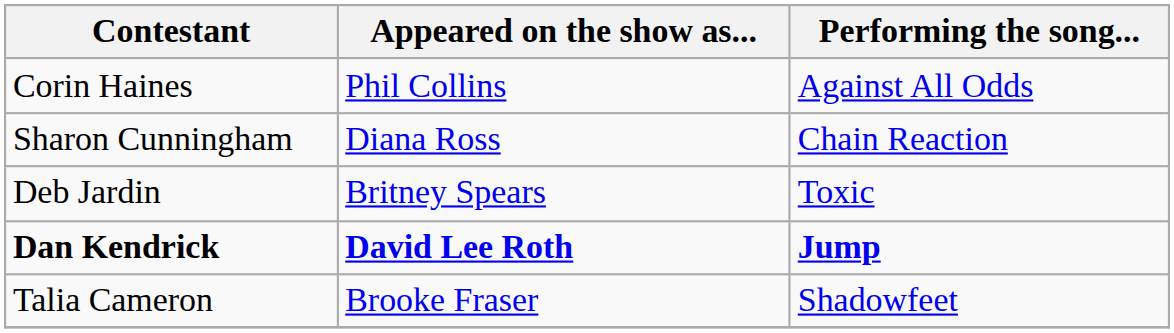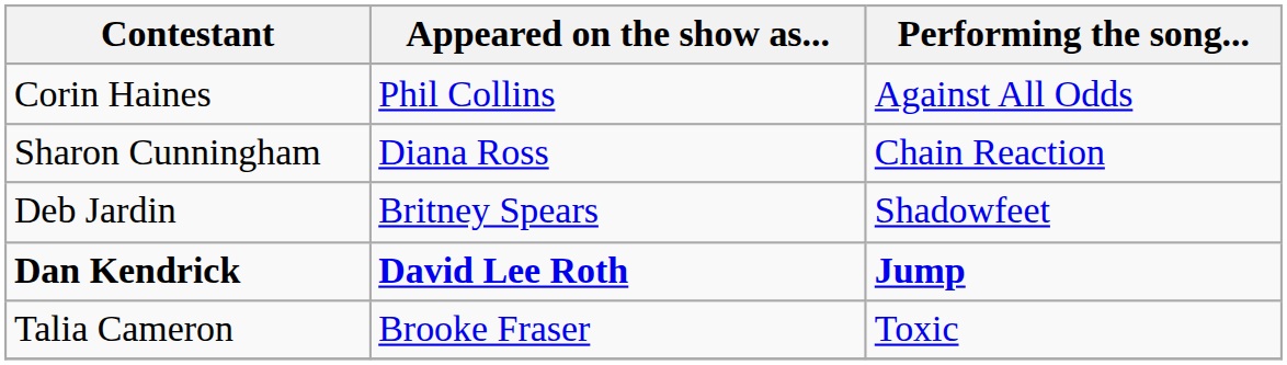 <table class="wikitable" width="550px">
 <tr>
 <th align="left">Contestant</th>
 <th align="left">Appeared on the show as...</th>
 <th align="left">Performing the song...</th>
 </tr>
 <tr>
 <td align="left">Corin Haines</td>
 <td align="left"><a href='#'>Phil Collins</a></td>
 <td align="left"><a href='#'>Against All Odds</a></td>
 </tr>
 <tr>
 <td align="left">Sharon Cunningham</td>
 <td align="left"><a href='#'>Diana Ross</a></td>
 <td align="left"><a href='#'>Chain Reaction</a></td>
 </tr>
 <tr>
 <td align="left">Deb Jardin</td>
 <td align="left"><a href='#'>Britney Spears</a></td>
-<td align="left"><a href='#'>Toxic</a></td>
+<td align="left"><a href='#'>Shadowfeet</a></td>
 </tr>
 <tr>
 <td align="left"><strong>Dan Kendrick</strong></td>
 <td align="left"><strong><a href='#'>David Lee Roth</a></strong></td>
 <td align="left"><strong><a href='#'>Jump</a></strong></td>
 </tr>
 <tr>
 <td align="left">Talia Cameron</td>
 <td align="left"><a href='#'>Brooke Fraser</a></td>
-<td align="left"><a href='#'>Shadowfeet</a></td>
+<td align="left"><a href='#'>Toxic</a></td>
 </tr>
 <tr>
 </tr>
 </table>
